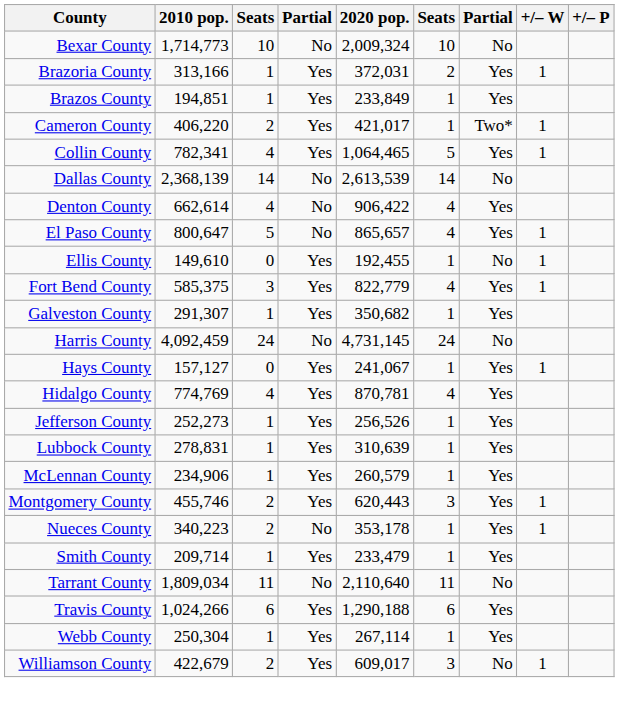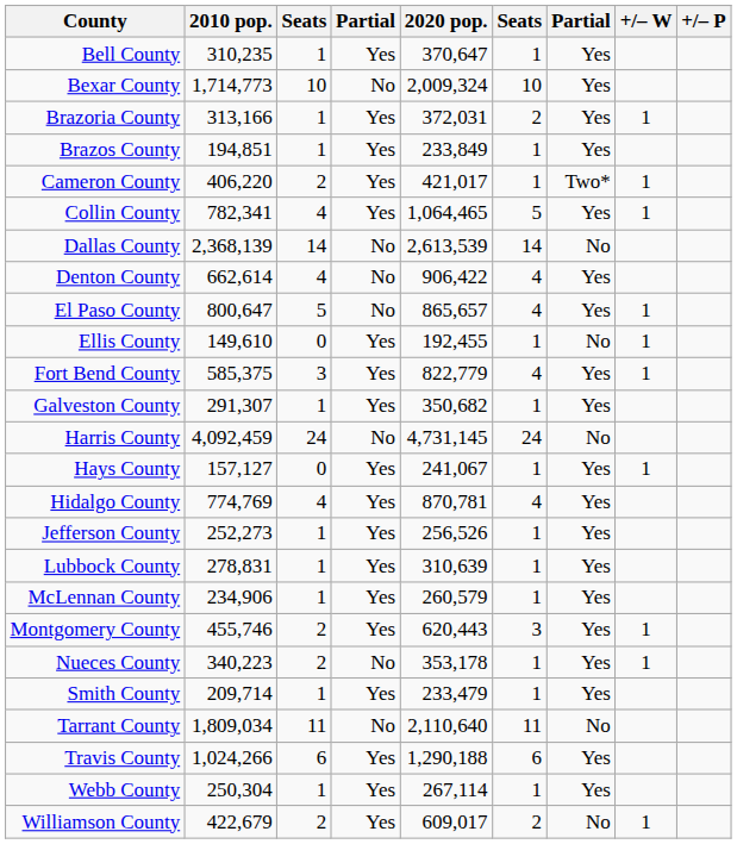 <table class="wikitable sortable" style="font-size:100%; text-align:right;">
 <tr>
 <th>County</th>
 <th>2010 pop.</th>
 <th>Seats</th>
 <th>Partial</th>
 <th>2020 pop.</th>
 <th>Seats</th>
 <th>Partial</th>
 <th>+/– W</th>
 <th>+/– P</th>
 </tr>
 <tr>
+<td><a href='#'>Bell County</a></td>
+<td>310,235</td>
+<td>1</td>
+<td>Yes</td>
+<td>370,647</td>
+<td>1</td>
+<td>Yes</td>
+<td align="center"></td>
+<td align="center"></td>
+</tr>
+<tr>
 <td><a href='#'>Bexar County</a></td>
 <td>1,714,773</td>
 <td>10</td>
 <td>No</td>
 <td>2,009,324</td>
 <td>10</td>
-<td>No</td>
+<td>Yes</td>
 <td align="center"></td>
 <td align="center"></td>
 </tr>
 <tr>
 <td><a href='#'>Brazoria County</a></td>
 <td>313,166</td>
 <td>1</td>
 <td>Yes</td>
 <td>372,031</td>
 <td>2</td>
 <td>Yes</td>
 <td align="center">1</td>
 <td align="center"></td>
 </tr>
 <tr>
 <td><a href='#'>Brazos County</a></td>
 <td>194,851</td>
 <td>1</td>
 <td>Yes</td>
 <td>233,849</td>
 <td>1</td>
 <td>Yes</td>
 <td align="center"></td>
 <td align="center"></td>
 </tr>
 <tr>
 <td><a href='#'>Cameron County</a></td>
 <td>406,220</td>
 <td>2</td>
 <td>Yes</td>
 <td>421,017</td>
 <td>1</td>
 <td>Two*</td>
 <td align="center">1</td>
 <td align="center"></td>
 </tr>
 <tr>
 <td><a href='#'>Collin County</a></td>
 <td>782,341</td>
 <td>4</td>
 <td>Yes</td>
 <td>1,064,465</td>
 <td>5</td>
 <td>Yes</td>
 <td align="center">1</td>
 <td align="center"></td>
 </tr>
 <tr>
 <td><a href='#'>Dallas County</a></td>
 <td>2,368,139</td>
 <td>14</td>
 <td>No</td>
 <td>2,613,539</td>
 <td>14</td>
 <td>No</td>
 <td align="center"></td>
 <td align="center"></td>
 </tr>
 <tr>
 <td><a href='#'>Denton County</a></td>
 <td>662,614</td>
 <td>4</td>
 <td>No</td>
 <td>906,422</td>
 <td>4</td>
 <td>Yes</td>
 <td align="center"></td>
 <td align="center"></td>
 </tr>
 <tr>
 <td><a href='#'>El Paso County</a></td>
 <td>800,647</td>
 <td>5</td>
 <td>No</td>
 <td>865,657</td>
 <td>4</td>
 <td>Yes</td>
 <td align="center">1</td>
 <td align="center"></td>
 </tr>
 <tr>
 <td><a href='#'>Ellis County</a></td>
 <td>149,610</td>
 <td>0</td>
 <td>Yes</td>
 <td>192,455</td>
 <td>1</td>
 <td>No</td>
 <td align="center">1</td>
 <td align="center"></td>
 </tr>
 <tr>
 <td><a href='#'>Fort Bend County</a></td>
 <td>585,375</td>
 <td>3</td>
 <td>Yes</td>
 <td>822,779</td>
 <td>4</td>
 <td>Yes</td>
 <td align="center">1</td>
 <td align="center"></td>
 </tr>
 <tr>
 <td><a href='#'>Galveston County</a></td>
 <td>291,307</td>
 <td>1</td>
 <td>Yes</td>
 <td>350,682</td>
 <td>1</td>
 <td>Yes</td>
 <td align="center"></td>
 <td align="center"></td>
 </tr>
 <tr>
 <td><a href='#'>Harris County</a></td>
 <td>4,092,459</td>
 <td>24</td>
 <td>No</td>
 <td>4,731,145</td>
 <td>24</td>
 <td>No</td>
 <td align="center"></td>
 <td align="center"></td>
 </tr>
 <tr>
 <td><a href='#'>Hays County</a></td>
 <td>157,127</td>
 <td>0</td>
 <td>Yes</td>
 <td>241,067</td>
 <td>1</td>
 <td>Yes</td>
 <td align="center">1</td>
 <td align="center"></td>
 </tr>
 <tr>
 <td><a href='#'>Hidalgo County</a></td>
 <td>774,769</td>
 <td>4</td>
 <td>Yes</td>
 <td>870,781</td>
 <td>4</td>
 <td>Yes</td>
 <td align="center"></td>
 <td align="center"></td>
 </tr>
 <tr>
 <td><a href='#'>Jefferson County</a></td>
 <td>252,273</td>
 <td>1</td>
 <td>Yes</td>
 <td>256,526</td>
 <td>1</td>
 <td>Yes</td>
 <td align="center"></td>
 <td align="center"></td>
 </tr>
 <tr>
 <td><a href='#'>Lubbock County</a></td>
 <td>278,831</td>
 <td>1</td>
 <td>Yes</td>
 <td>310,639</td>
 <td>1</td>
 <td>Yes</td>
 <td align="center"></td>
 <td align="center"></td>
 </tr>
 <tr>
 <td><a href='#'>McLennan County</a></td>
 <td>234,906</td>
 <td>1</td>
 <td>Yes</td>
 <td>260,579</td>
 <td>1</td>
 <td>Yes</td>
 <td align="center"></td>
 <td align="center"></td>
 </tr>
 <tr>
 <td><a href='#'>Montgomery County</a></td>
 <td>455,746</td>
 <td>2</td>
 <td>Yes</td>
 <td>620,443</td>
 <td>3</td>
 <td>Yes</td>
 <td align="center">1</td>
 <td align="center"></td>
 </tr>
 <tr>
 <td><a href='#'>Nueces County</a></td>
 <td>340,223</td>
 <td>2</td>
 <td>No</td>
 <td>353,178</td>
 <td>1</td>
 <td>Yes</td>
 <td align="center">1</td>
 <td align="center"></td>
 </tr>
 <tr>
 <td><a href='#'>Smith County</a></td>
 <td>209,714</td>
 <td>1</td>
 <td>Yes</td>
 <td>233,479</td>
 <td>1</td>
 <td>Yes</td>
 <td align="center"></td>
 <td align="center"></td>
 </tr>
 <tr>
 <td><a href='#'>Tarrant County</a></td>
 <td>1,809,034</td>
 <td>11</td>
 <td>No</td>
 <td>2,110,640</td>
 <td>11</td>
 <td>No</td>
 <td align="center"></td>
 <td align="center"></td>
 </tr>
 <tr>
 <td><a href='#'>Travis County</a></td>
 <td>1,024,266</td>
 <td>6</td>
 <td>Yes</td>
 <td>1,290,188</td>
 <td>6</td>
 <td>Yes</td>
 <td align="center"></td>
 <td align="center"></td>
 </tr>
 <tr>
 <td><a href='#'>Webb County</a></td>
 <td>250,304</td>
 <td>1</td>
 <td>Yes</td>
 <td>267,114</td>
 <td>1</td>
 <td>Yes</td>
 <td align="center"></td>
 <td align="center"></td>
 </tr>
 <tr>
 <td><a href='#'>Williamson County</a></td>
 <td>422,679</td>
 <td>2</td>
 <td>Yes</td>
 <td>609,017</td>
-<td>3</td>
+<td>2</td>
 <td>No</td>
 <td align="center">1</td>
 <td align="center"></td>
 </tr>
 </table>
